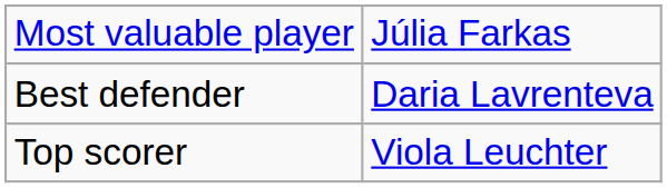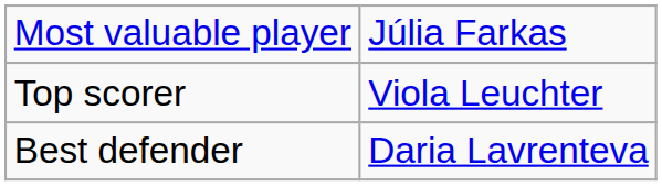 <table class="wikitable">
 <tr>
 <td><a href='#'>Most valuable player</a></td>
 <td> <a href='#'>Júlia Farkas</a></td>
 </tr>
 <tr>
+<td>Top scorer</td>
+<td> <a href='#'>Viola Leuchter</a></td>
+</tr>
+<tr>
 <td>Best defender</td>
 <td> <a href='#'>Daria Lavrenteva</a></td>
 </tr>
-<tr>
-<td>Top scorer</td>
-<td> <a href='#'>Viola Leuchter</a></td>
-</tr>
 </table>
